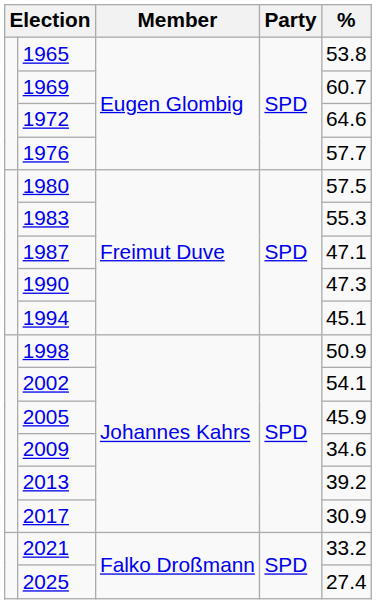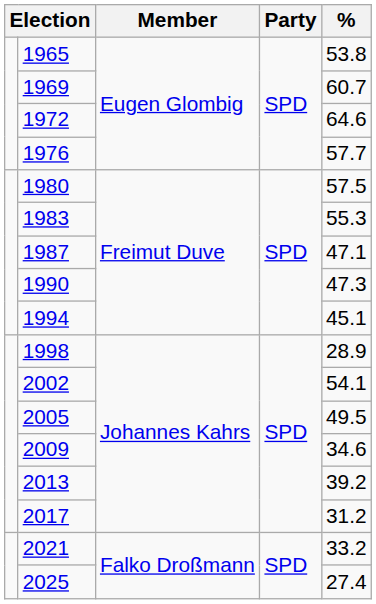 <table class=wikitable>
 <tr>
 <th colspan=2>Election</th>
 <th>Member</th>
 <th>Party</th>
 <th>%</th>
 </tr>
 <tr>
 <td rowspan=4 bgcolor=></td>
 <td><a href='#'>1965</a></td>
 <td rowspan=4><a href='#'>Eugen Glombig</a></td>
 <td rowspan=4><a href='#'>SPD</a></td>
 <td align=right>53.8</td>
 </tr>
 <tr>
 <td><a href='#'>1969</a></td>
 <td align=right>60.7</td>
 </tr>
 <tr>
 <td><a href='#'>1972</a></td>
 <td align=right>64.6</td>
 </tr>
 <tr>
 <td><a href='#'>1976</a></td>
 <td align=right>57.7</td>
 </tr>
 <tr>
 <td rowspan=5 bgcolor=></td>
 <td><a href='#'>1980</a></td>
 <td rowspan=5><a href='#'>Freimut Duve</a></td>
 <td rowspan=5><a href='#'>SPD</a></td>
 <td align=right>57.5</td>
 </tr>
 <tr>
 <td><a href='#'>1983</a></td>
 <td align=right>55.3</td>
 </tr>
 <tr>
 <td><a href='#'>1987</a></td>
 <td align=right>47.1</td>
 </tr>
 <tr>
 <td><a href='#'>1990</a></td>
 <td align=right>47.3</td>
 </tr>
 <tr>
 <td><a href='#'>1994</a></td>
 <td align=right>45.1</td>
 </tr>
 <tr>
 <td rowspan=6 bgcolor=></td>
 <td><a href='#'>1998</a></td>
 <td rowspan=6><a href='#'>Johannes Kahrs</a></td>
 <td rowspan=6><a href='#'>SPD</a></td>
-<td align=right>50.9</td>
+<td align=right>28.9</td>
 </tr>
 <tr>
 <td><a href='#'>2002</a></td>
 <td align=right>54.1</td>
 </tr>
 <tr>
 <td><a href='#'>2005</a></td>
-<td align=right>45.9</td>
+<td align=right>49.5</td>
 </tr>
 <tr>
 <td><a href='#'>2009</a></td>
 <td align=right>34.6</td>
 </tr>
 <tr>
 <td><a href='#'>2013</a></td>
 <td align=right>39.2</td>
 </tr>
 <tr>
 <td><a href='#'>2017</a></td>
-<td align=right>30.9</td>
+<td align=right>31.2</td>
 </tr>
 <tr>
 <td rowspan=2 bgcolor=></td>
 <td><a href='#'>2021</a></td>
 <td rowspan=2><a href='#'>Falko Droßmann</a></td>
 <td rowspan=2><a href='#'>SPD</a></td>
 <td align=right>33.2</td>
 </tr>
 <tr>
 <td><a href='#'>2025</a></td>
 <td align=right>27.4</td>
 </tr>
 </table>
